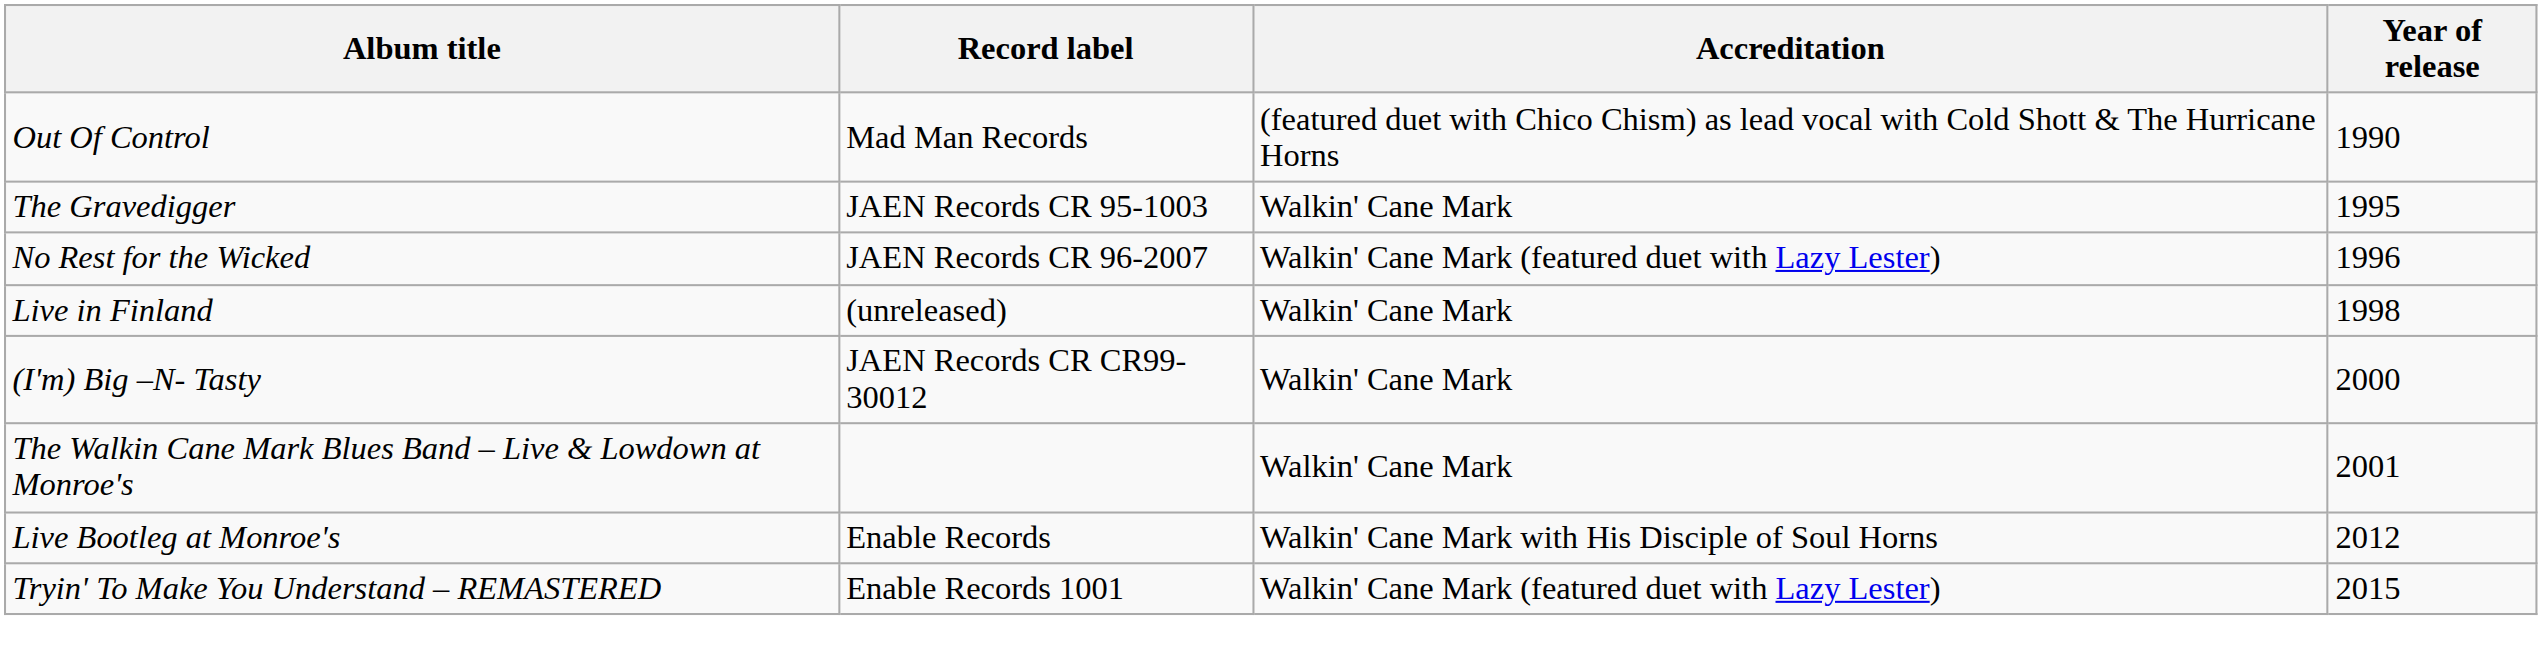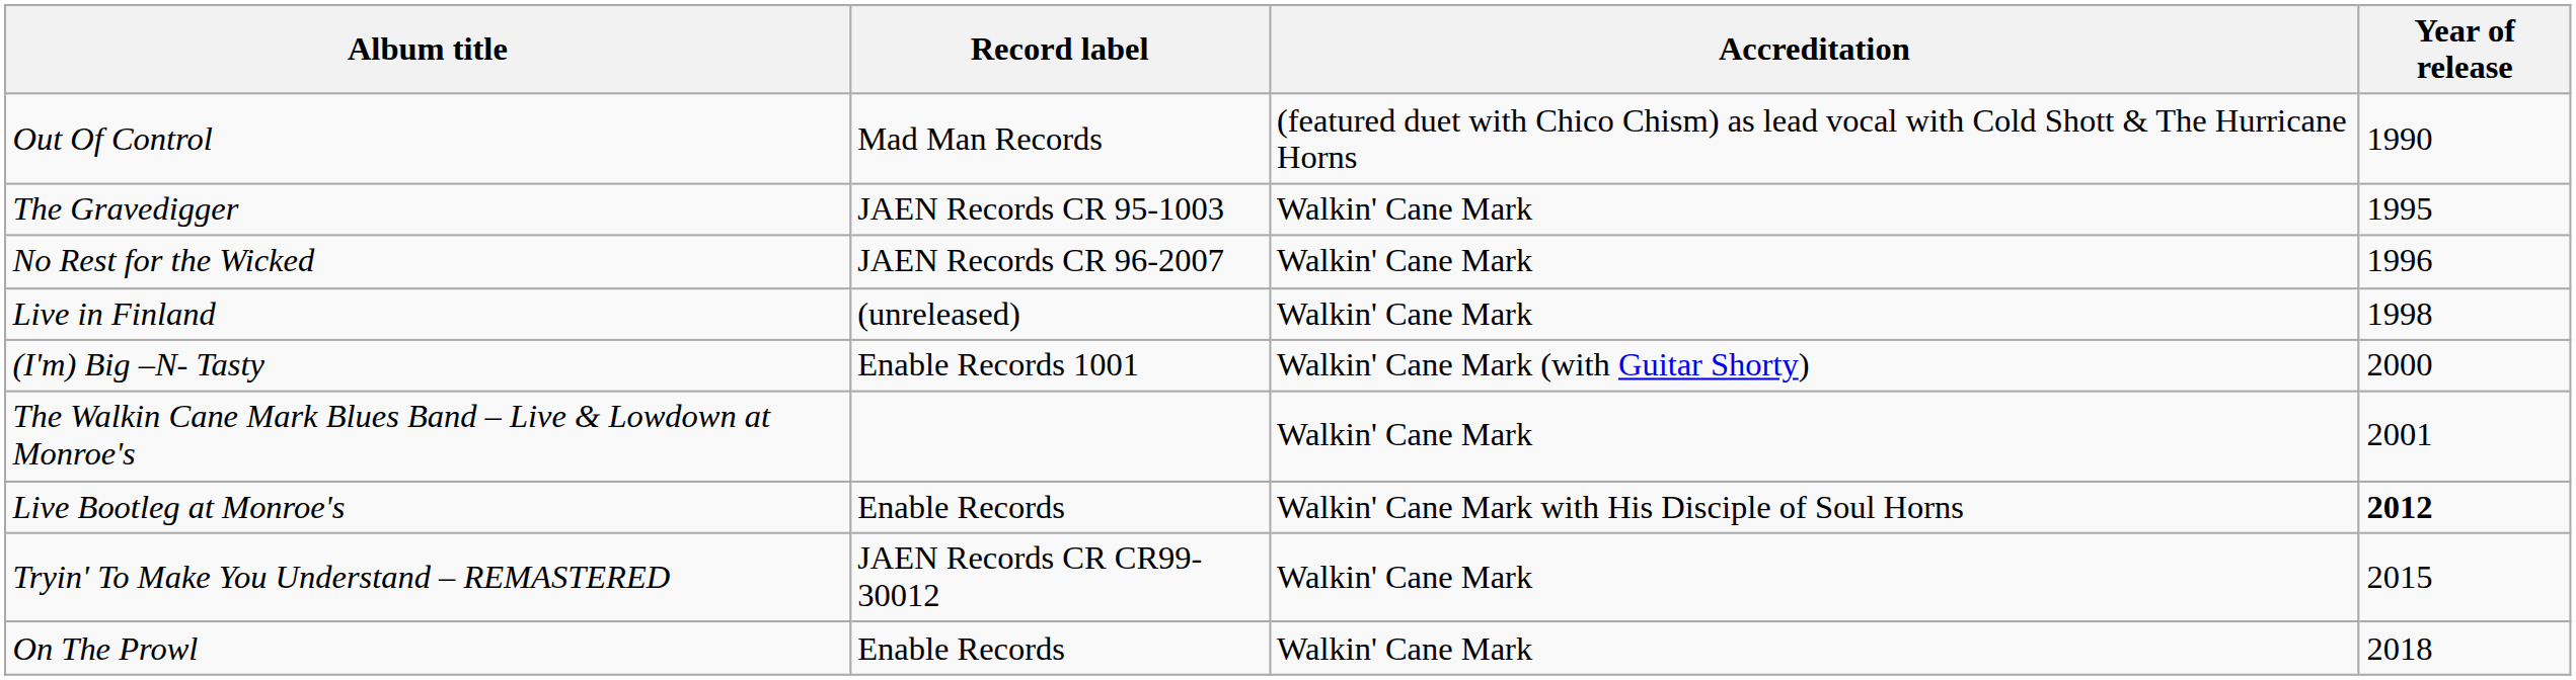 <table class="wikitable sortable">
 <tr>
 <th>Album title</th>
 <th>Record label</th>
 <th>Accreditation</th>
 <th>Year of release</th>
 </tr>
 <tr>
 <td><em>Out Of Control</em></td>
 <td>Mad Man Records</td>
 <td>(featured duet with Chico Chism) as lead vocal with Cold Shott & The Hurricane Horns</td>
 <td>1990</td>
 </tr>
 <tr>
 <td><em>The Gravedigger</em></td>
 <td>JAEN Records CR 95-1003</td>
 <td>Walkin' Cane Mark</td>
 <td>1995</td>
 </tr>
 <tr>
 <td><em>No Rest for the Wicked</em></td>
 <td>JAEN Records CR 96-2007</td>
-<td>Walkin' Cane Mark (featured duet with <a href='#'>Lazy Lester</a>)</td>
+<td>Walkin' Cane Mark</td>
 <td>1996</td>
 </tr>
 <tr>
 <td><em>Live in Finland</em></td>
 <td>(unreleased)</td>
 <td>Walkin' Cane Mark</td>
 <td>1998</td>
 </tr>
 <tr>
 <td><em>(I'm) Big –N- Tasty</em></td>
-<td>JAEN Records CR CR99-30012</td>
-<td>Walkin' Cane Mark</td>
+<td>Enable Records 1001</td>
+<td>Walkin' Cane Mark (with <a href='#'>Guitar Shorty</a>)</td>
 <td>2000</td>
 </tr>
 <tr>
 <td><em>The Walkin Cane Mark Blues Band – Live & Lowdown at Monroe's</em></td>
 <td></td>
 <td>Walkin' Cane Mark</td>
 <td>2001</td>
 </tr>
 <tr>
 <td><em>Live Bootleg at Monroe's</em></td>
 <td>Enable Records</td>
 <td>Walkin' Cane Mark with His Disciple of Soul Horns</td>
-<td>2012</td>
+<td><strong>2012</strong></td>
 </tr>
 <tr>
 <td><em>Tryin' To Make You Understand – REMASTERED</em></td>
-<td>Enable Records 1001</td>
-<td>Walkin' Cane Mark (featured duet with <a href='#'>Lazy Lester</a>)</td>
+<td>JAEN Records CR CR99-30012</td>
+<td>Walkin' Cane Mark</td>
 <td>2015</td>
 </tr>
+<tr>
+<td><em>On The Prowl</em></td>
+<td>Enable Records</td>
+<td>Walkin' Cane Mark</td>
+<td>2018</td>
+</tr>
 </table>
